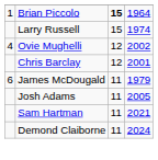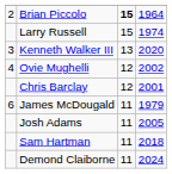 <table class="wikitable">
 <tr>
 </tr>
 <tr>
-<td>1</td>
+<td>2</td>
 <td><a href='#'>Brian Piccolo</a></td>
 <td><strong>15</strong></td>
 <td><a href='#'>1964</a></td>
 </tr>
 <tr>
 <td></td>
 <td>Larry Russell</td>
 <td>15</td>
 <td><a href='#'>1974</a></td>
+</tr>
+<tr>
+<td>3</td>
+<td><a href='#'>Kenneth Walker III</a></td>
+<td>13</td>
+<td><a href='#'>2020</a></td>
 </tr>
 <tr>
 <td>4</td>
 <td><a href='#'>Ovie Mughelli</a></td>
 <td>12</td>
 <td><a href='#'>2002</a></td>
 </tr>
 <tr>
 <td></td>
 <td><a href='#'>Chris Barclay</a></td>
 <td>12</td>
 <td><a href='#'>2001</a></td>
 </tr>
 <tr>
 <td>6</td>
 <td>James McDougald</td>
 <td>11</td>
 <td><a href='#'>1979</a></td>
 </tr>
 <tr>
 <td></td>
 <td>Josh Adams</td>
 <td>11</td>
 <td><a href='#'>2005</a></td>
 </tr>
 <tr>
 <td></td>
 <td><a href='#'>Sam Hartman</a></td>
 <td>11</td>
-<td><a href='#'>2021</a></td>
+<td><a href='#'>2018</a></td>
 </tr>
 <tr>
 <td></td>
 <td>Demond Claiborne</td>
 <td>11</td>
 <td><a href='#'>2024</a></td>
 </tr>
 </table>
